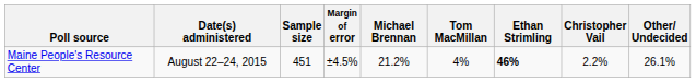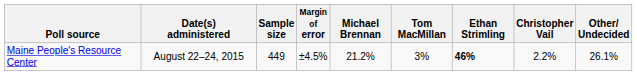 <table class="wikitable">
 <tr valign= bottom>
 <th style="width:210px;">Poll source</th>
 <th style="width:175px;">Date(s)<br>administered</th>
 <th class=small>Sample<br>size</th>
 <th style="width:40px;"><small>Margin of</small><br>error</th>
 <th style="width:90px;">Michael<br>Brennan</th>
 <th style="width:90px;">Tom<br>MacMillan</th>
 <th style="width:90px;">Ethan<br>Strimling</th>
 <th style="width:90px;">Christopher<br>Vail</th>
 <th>Other/<br>Undecided</th>
 </tr>
 <tr>
 <td><a href='#'>Maine People's Resource Center</a></td>
 <td align=center>August 22–24, 2015</td>
-<td align=center>451</td>
+<td align=center>449</td>
 <td align=center>±4.5%</td>
 <td align=center>21.2%</td>
-<td align=center>4%</td>
+<td align=center>3%</td>
 <td><strong>46%</strong></td>
 <td align=center>2.2%</td>
 <td align=center>26.1%</td>
 </tr>
 </table>
